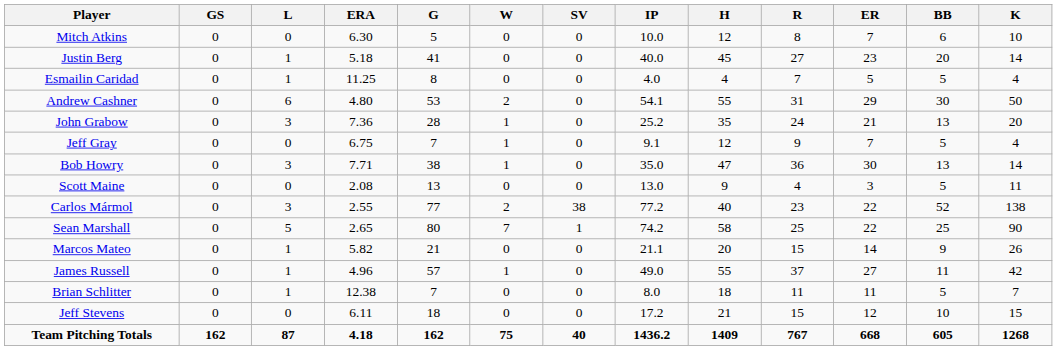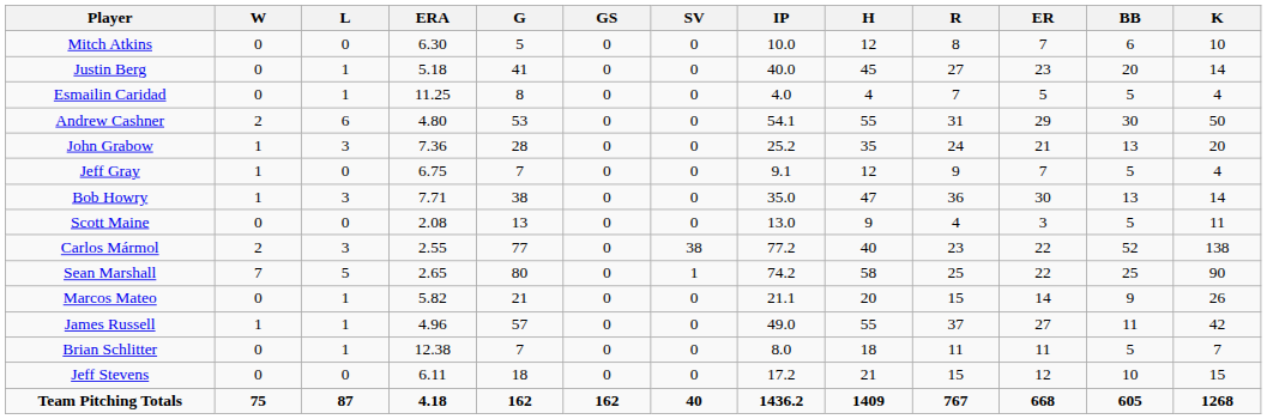 <table class="wikitable sortable">
 <tr>
 <th bgcolor="#DDDDFF" width="12%">Player</th>
-<th bgcolor="#DDDDFF" width="5%">GS</th>
+<th bgcolor="#DDDDFF" width="5%">W</th>
 <th bgcolor="#DDDDFF" width="5%">L</th>
 <th bgcolor="#DDDDFF" width="5%">ERA</th>
 <th bgcolor="#DDDDFF" width="5%">G</th>
-<th bgcolor="#DDDDFF" width="5%">W</th>
+<th bgcolor="#DDDDFF" width="5%">GS</th>
 <th bgcolor="#DDDDFF" width="5%">SV</th>
 <th bgcolor="#DDDDFF" width="5%">IP</th>
 <th bgcolor="#DDDDFF" width="5%">H</th>
 <th bgcolor="#DDDDFF" width="5%">R</th>
 <th bgcolor="#DDDDFF" width="5%">ER</th>
 <th bgcolor="#DDDDFF" width="5%">BB</th>
 <th bgcolor="#DDDDFF" width="5%">K</th>
 </tr>
 <tr align=center>
 <td><a href='#'>Mitch Atkins</a></td>
 <td>0</td>
 <td>0</td>
 <td>6.30</td>
 <td>5</td>
 <td>0</td>
 <td>0</td>
 <td>10.0</td>
 <td>12</td>
 <td>8</td>
 <td>7</td>
 <td>6</td>
 <td>10</td>
 </tr>
 <tr align=center>
 <td><a href='#'>Justin Berg</a></td>
 <td>0</td>
 <td>1</td>
 <td>5.18</td>
 <td>41</td>
 <td>0</td>
 <td>0</td>
 <td>40.0</td>
 <td>45</td>
 <td>27</td>
 <td>23</td>
 <td>20</td>
 <td>14</td>
 </tr>
 <tr align=center>
 <td><a href='#'>Esmailin Caridad</a></td>
 <td>0</td>
 <td>1</td>
 <td>11.25</td>
 <td>8</td>
 <td>0</td>
 <td>0</td>
 <td>4.0</td>
 <td>4</td>
 <td>7</td>
 <td>5</td>
 <td>5</td>
 <td>4</td>
 </tr>
 <tr align=center>
 <td><a href='#'>Andrew Cashner</a></td>
-<td>0</td>
+<td>2</td>
 <td>6</td>
 <td>4.80</td>
 <td>53</td>
-<td>2</td>
+<td>0</td>
 <td>0</td>
 <td>54.1</td>
 <td>55</td>
 <td>31</td>
 <td>29</td>
 <td>30</td>
 <td>50</td>
 </tr>
 <tr align=center>
 <td><a href='#'>John Grabow</a></td>
-<td>0</td>
+<td>1</td>
 <td>3</td>
 <td>7.36</td>
 <td>28</td>
-<td>1</td>
+<td>0</td>
 <td>0</td>
 <td>25.2</td>
 <td>35</td>
 <td>24</td>
 <td>21</td>
 <td>13</td>
 <td>20</td>
 </tr>
 <tr align=center>
 <td><a href='#'>Jeff Gray</a></td>
-<td>0</td>
+<td>1</td>
 <td>0</td>
 <td>6.75</td>
 <td>7</td>
-<td>1</td>
+<td>0</td>
 <td>0</td>
 <td>9.1</td>
 <td>12</td>
 <td>9</td>
 <td>7</td>
 <td>5</td>
 <td>4</td>
 </tr>
 <tr align=center>
 <td><a href='#'>Bob Howry</a></td>
-<td>0</td>
+<td>1</td>
 <td>3</td>
 <td>7.71</td>
 <td>38</td>
-<td>1</td>
+<td>0</td>
 <td>0</td>
 <td>35.0</td>
 <td>47</td>
 <td>36</td>
 <td>30</td>
 <td>13</td>
 <td>14</td>
 </tr>
 <tr align=center>
 <td><a href='#'>Scott Maine</a></td>
 <td>0</td>
 <td>0</td>
 <td>2.08</td>
 <td>13</td>
 <td>0</td>
 <td>0</td>
 <td>13.0</td>
 <td>9</td>
 <td>4</td>
 <td>3</td>
 <td>5</td>
 <td>11</td>
 </tr>
 <tr align=center>
 <td><a href='#'>Carlos Mármol</a></td>
-<td>0</td>
+<td>2</td>
 <td>3</td>
 <td>2.55</td>
 <td>77</td>
-<td>2</td>
+<td>0</td>
 <td>38</td>
 <td>77.2</td>
 <td>40</td>
 <td>23</td>
 <td>22</td>
 <td>52</td>
 <td>138</td>
 </tr>
 <tr align=center>
 <td><a href='#'>Sean Marshall</a></td>
-<td>0</td>
+<td>7</td>
 <td>5</td>
 <td>2.65</td>
 <td>80</td>
-<td>7</td>
+<td>0</td>
 <td>1</td>
 <td>74.2</td>
 <td>58</td>
 <td>25</td>
 <td>22</td>
 <td>25</td>
 <td>90</td>
 </tr>
 <tr align=center>
 <td><a href='#'>Marcos Mateo</a></td>
 <td>0</td>
 <td>1</td>
 <td>5.82</td>
 <td>21</td>
 <td>0</td>
 <td>0</td>
 <td>21.1</td>
 <td>20</td>
 <td>15</td>
 <td>14</td>
 <td>9</td>
 <td>26</td>
 </tr>
 <tr align=center>
 <td><a href='#'>James Russell</a></td>
-<td>0</td>
+<td>1</td>
 <td>1</td>
 <td>4.96</td>
 <td>57</td>
-<td>1</td>
+<td>0</td>
 <td>0</td>
 <td>49.0</td>
 <td>55</td>
 <td>37</td>
 <td>27</td>
 <td>11</td>
 <td>42</td>
 </tr>
 <tr align=center>
 <td><a href='#'>Brian Schlitter</a></td>
 <td>0</td>
 <td>1</td>
 <td>12.38</td>
 <td>7</td>
 <td>0</td>
 <td>0</td>
 <td>8.0</td>
 <td>18</td>
 <td>11</td>
 <td>11</td>
 <td>5</td>
 <td>7</td>
 </tr>
 <tr align=center>
 <td><a href='#'>Jeff Stevens</a></td>
 <td>0</td>
 <td>0</td>
 <td>6.11</td>
 <td>18</td>
 <td>0</td>
 <td>0</td>
 <td>17.2</td>
 <td>21</td>
 <td>15</td>
 <td>12</td>
 <td>10</td>
 <td>15</td>
 </tr>
 <tr align=center>
 <td><strong>Team Pitching Totals</strong></td>
-<td><strong>162</strong></td>
+<td><strong>75</strong></td>
 <td><strong>87</strong></td>
 <td><strong>4.18</strong></td>
 <td><strong>162</strong></td>
-<td><strong>75</strong></td>
+<td><strong>162</strong></td>
 <td><strong>40</strong></td>
 <td><strong>1436.2</strong></td>
 <td><strong>1409</strong></td>
 <td><strong>767</strong></td>
 <td><strong>668</strong></td>
 <td><strong>605</strong></td>
 <td><strong>1268</strong></td>
 </tr>
 </table>
